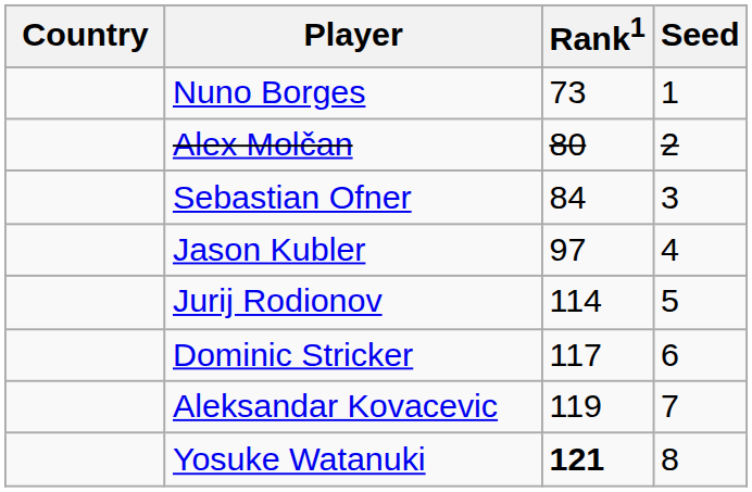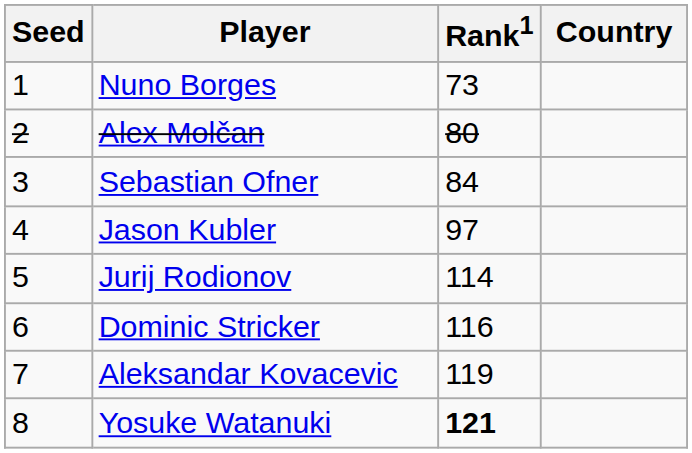 <table class="wikitable" border="1">
 <tr>
-<th width="70">Country</th>
+<th>Seed</th>
 <th width="175">Player</th>
 <th>Rank<sup>1</sup></th>
-<th>Seed</th>
+<th width="70">Country</th>
 </tr>
 <tr>
-<td></td>
+<td>1</td>
 <td><a href='#'>Nuno Borges</a></td>
 <td>73</td>
-<td>1</td>
+<td></td>
 </tr>
 <tr>
-<td><s></s></td>
+<td><s>2</s></td>
 <td><s><a href='#'>Alex Molčan</a></s></td>
 <td><s>80</s></td>
-<td><s>2</s></td>
+<td><s></s></td>
 </tr>
 <tr>
-<td></td>
+<td>3</td>
 <td><a href='#'>Sebastian Ofner</a></td>
 <td>84</td>
-<td>3</td>
+<td></td>
 </tr>
 <tr>
-<td></td>
+<td>4</td>
 <td><a href='#'>Jason Kubler</a></td>
 <td>97</td>
-<td>4</td>
+<td></td>
 </tr>
 <tr>
-<td></td>
+<td>5</td>
 <td><a href='#'>Jurij Rodionov</a></td>
 <td>114</td>
-<td>5</td>
+<td></td>
 </tr>
 <tr>
+<td>6</td>
+<td><a href='#'>Dominic Stricker</a></td>
+<td>116</td>
 <td></td>
-<td><a href='#'>Dominic Stricker</a></td>
-<td>117</td>
-<td>6</td>
 </tr>
 <tr>
-<td></td>
+<td>7</td>
 <td><a href='#'>Aleksandar Kovacevic</a></td>
 <td>119</td>
-<td>7</td>
+<td></td>
 </tr>
 <tr>
-<td></td>
+<td>8</td>
 <td><a href='#'>Yosuke Watanuki</a></td>
 <td><strong>121</strong></td>
-<td>8</td>
+<td></td>
 </tr>
 </table>
